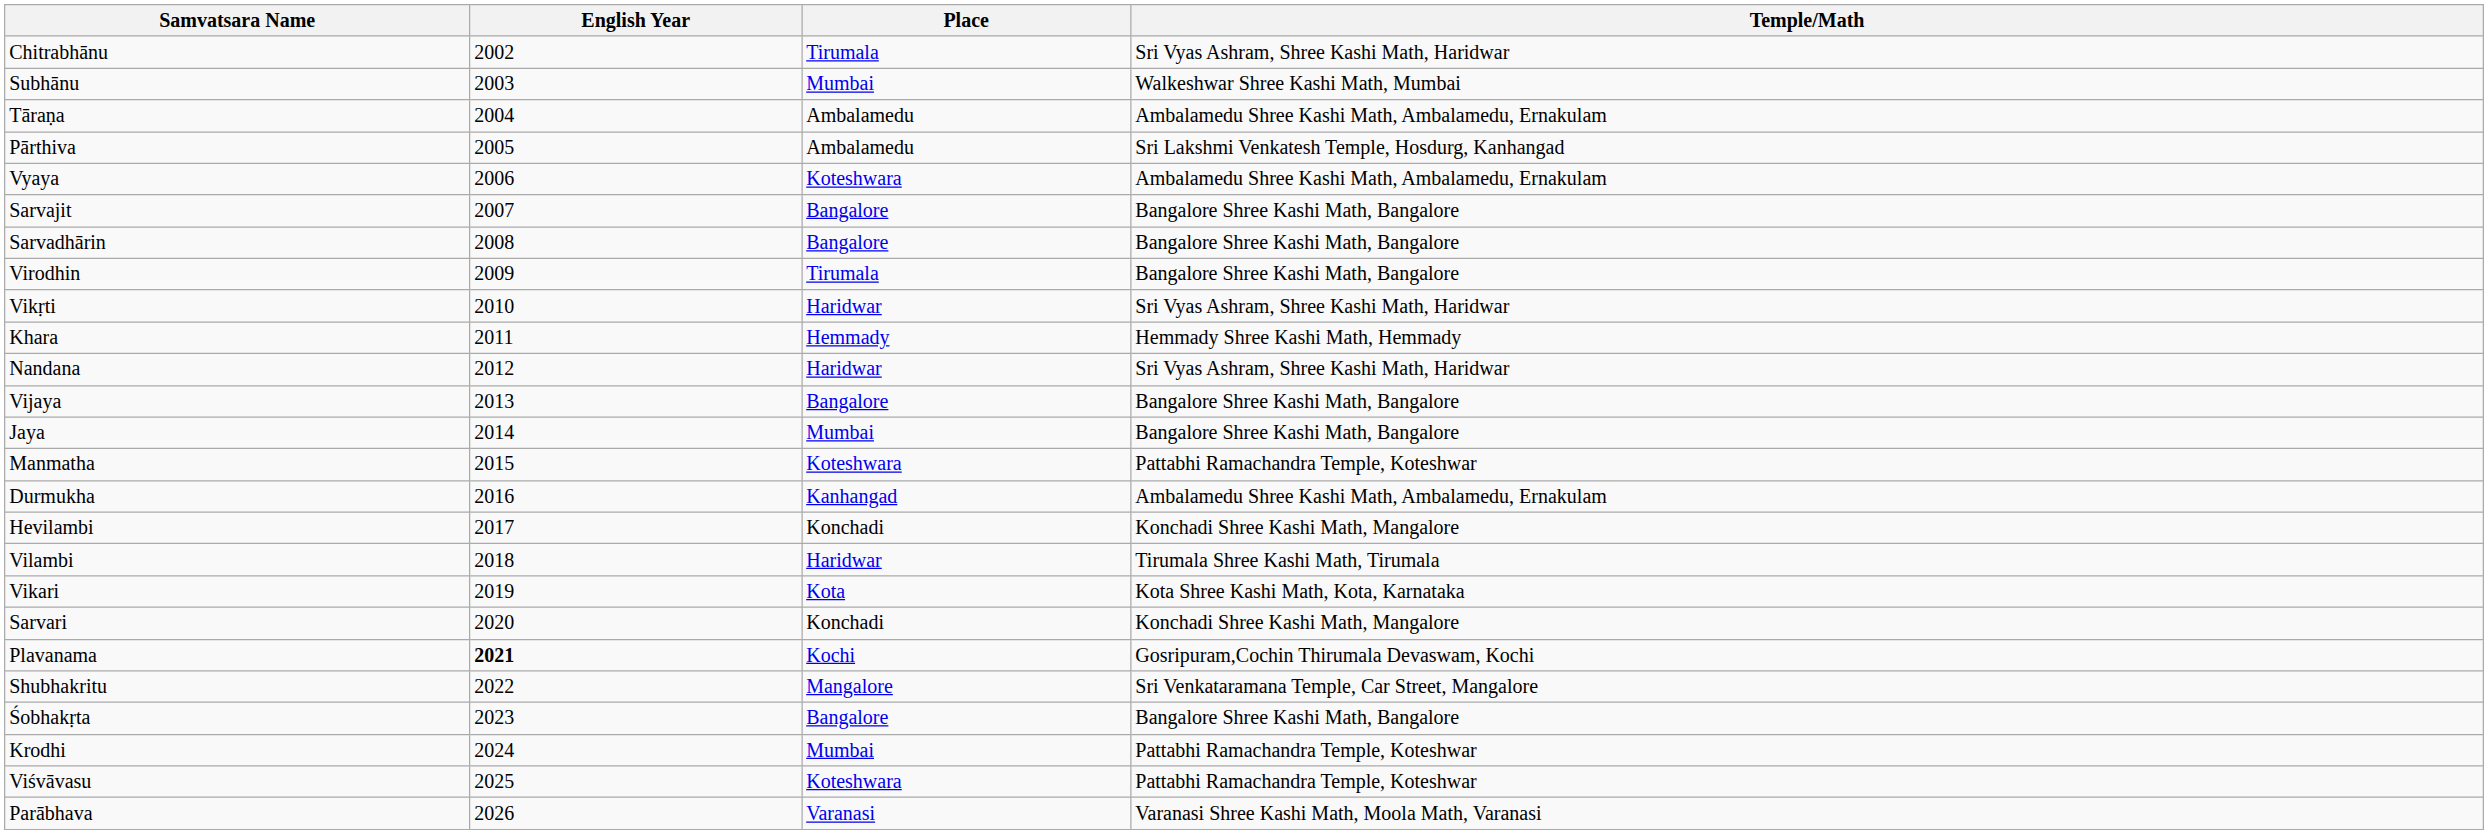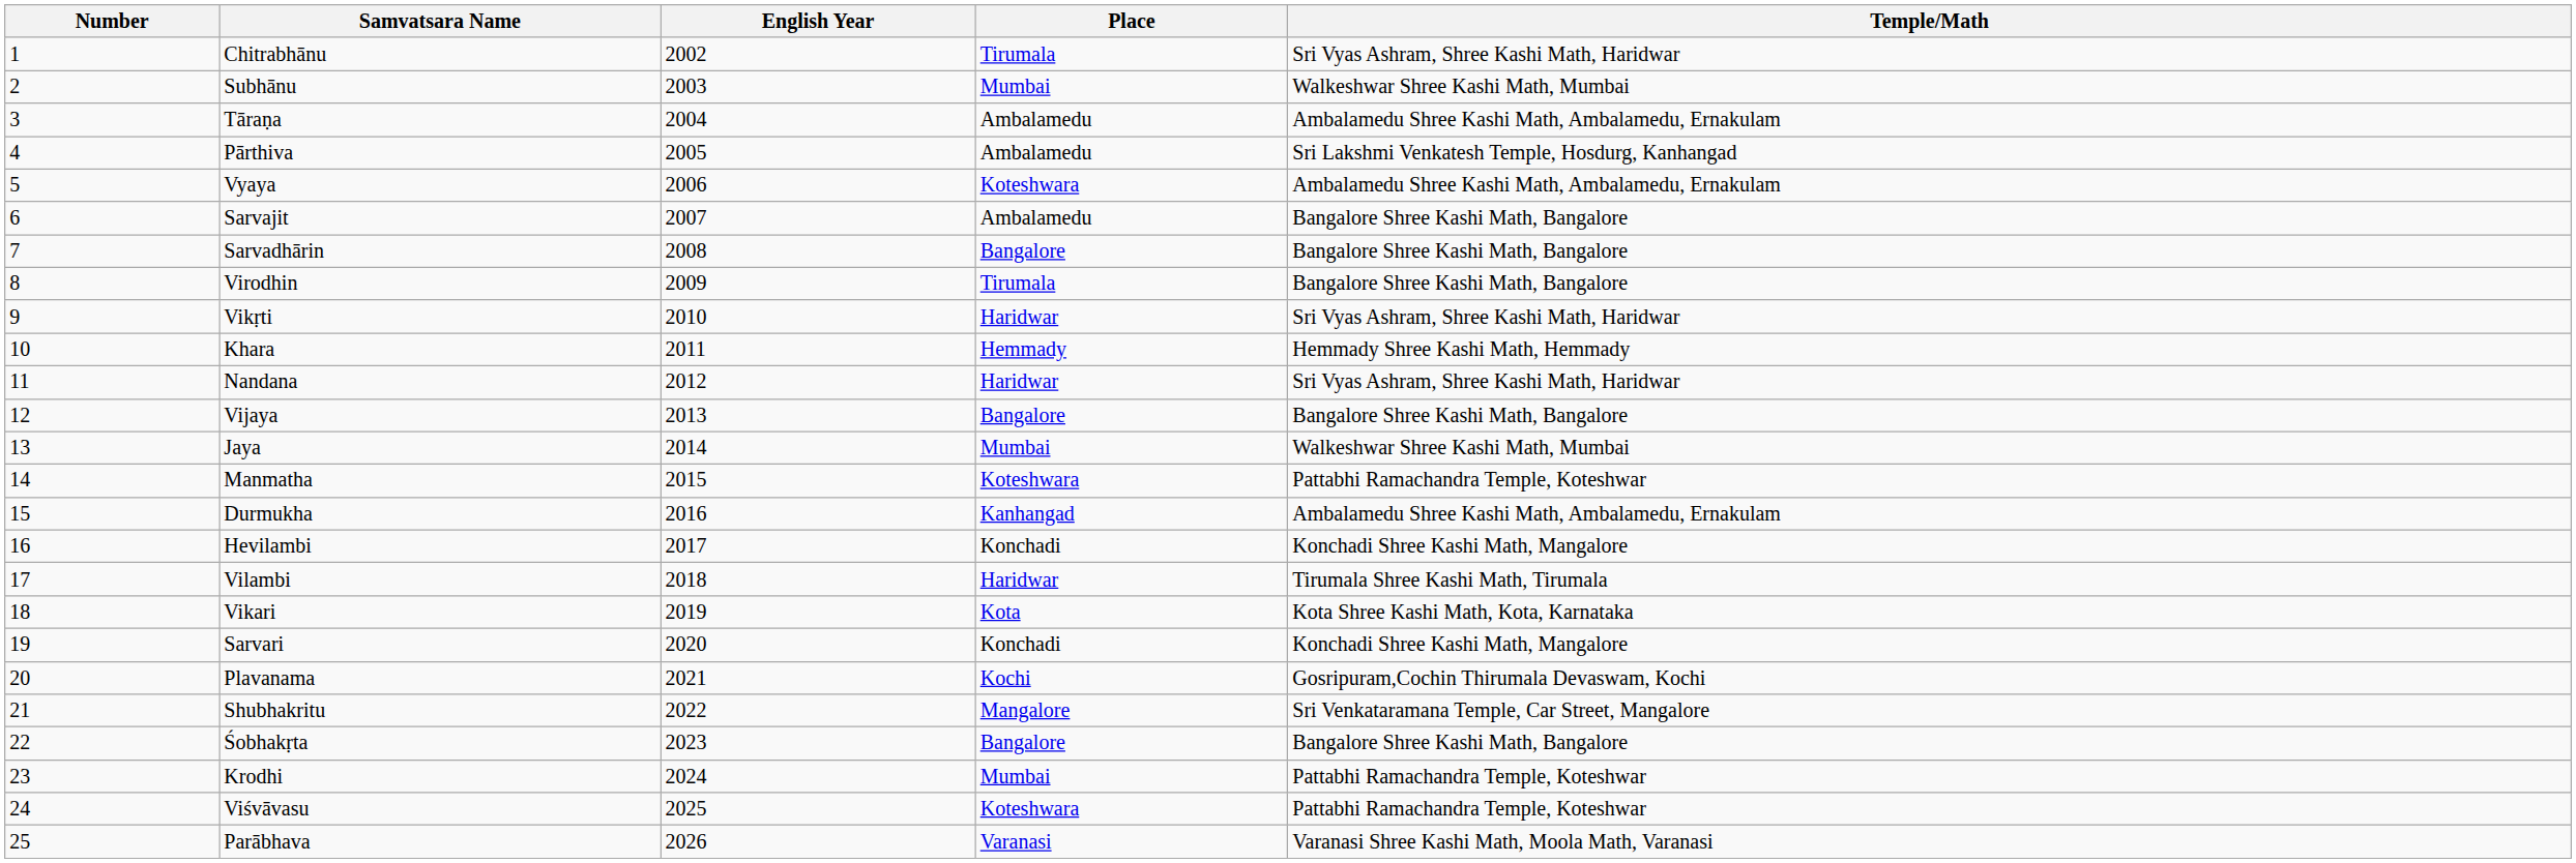 <table class="wikitable sortable"  width="100%">
 <tr>
+<th>Number</th>
 <th>Samvatsara Name</th>
 <th>English Year</th>
 <th>Place</th>
 <th>Temple/Math</th>
 </tr>
 <tr>
+<td>1</td>
 <td>Chitrabhānu</td>
 <td>2002</td>
 <td><a href='#'>Tirumala</a></td>
 <td>Sri Vyas Ashram, Shree Kashi Math, Haridwar</td>
 </tr>
 <tr>
+<td>2</td>
 <td>Subhānu</td>
 <td>2003</td>
 <td><a href='#'>Mumbai</a></td>
 <td>Walkeshwar Shree Kashi Math, Mumbai</td>
 </tr>
 <tr>
+<td>3</td>
 <td>Tāraṇa</td>
 <td>2004</td>
 <td>Ambalamedu</td>
 <td>Ambalamedu Shree Kashi Math, Ambalamedu, Ernakulam</td>
 </tr>
 <tr>
+<td>4</td>
 <td>Pārthiva</td>
 <td>2005</td>
 <td>Ambalamedu</td>
 <td>Sri Lakshmi Venkatesh Temple, Hosdurg, Kanhangad</td>
 </tr>
 <tr>
+<td>5</td>
 <td>Vyaya</td>
 <td>2006</td>
 <td><a href='#'>Koteshwara</a></td>
 <td>Ambalamedu Shree Kashi Math, Ambalamedu, Ernakulam</td>
 </tr>
 <tr>
+<td>6</td>
 <td>Sarvajit</td>
 <td>2007</td>
-<td><a href='#'>Bangalore</a></td>
+<td>Ambalamedu</td>
 <td>Bangalore Shree Kashi Math, Bangalore</td>
 </tr>
 <tr>
+<td>7</td>
 <td>Sarvadhārin</td>
 <td>2008</td>
 <td><a href='#'>Bangalore</a></td>
 <td>Bangalore Shree Kashi Math, Bangalore</td>
 </tr>
 <tr>
+<td>8</td>
 <td>Virodhin</td>
 <td>2009</td>
 <td><a href='#'>Tirumala</a></td>
 <td>Bangalore Shree Kashi Math, Bangalore</td>
 </tr>
 <tr>
+<td>9</td>
 <td>Vikṛti</td>
 <td>2010</td>
 <td><a href='#'>Haridwar</a></td>
 <td>Sri Vyas Ashram, Shree Kashi Math, Haridwar</td>
 </tr>
 <tr>
+<td>10</td>
 <td>Khara</td>
 <td>2011</td>
 <td><a href='#'>Hemmady</a></td>
 <td>Hemmady Shree Kashi Math, Hemmady</td>
 </tr>
 <tr>
+<td>11</td>
 <td>Nandana</td>
 <td>2012</td>
 <td><a href='#'>Haridwar</a></td>
 <td>Sri Vyas Ashram, Shree Kashi Math, Haridwar</td>
 </tr>
 <tr>
+<td>12</td>
 <td>Vijaya</td>
 <td>2013</td>
 <td><a href='#'>Bangalore</a></td>
 <td>Bangalore Shree Kashi Math, Bangalore</td>
 </tr>
 <tr>
+<td>13</td>
 <td>Jaya</td>
 <td>2014</td>
 <td><a href='#'>Mumbai</a></td>
-<td>Bangalore Shree Kashi Math, Bangalore</td>
+<td>Walkeshwar Shree Kashi Math, Mumbai</td>
 </tr>
 <tr>
+<td>14</td>
 <td>Manmatha</td>
 <td>2015</td>
 <td><a href='#'>Koteshwara</a></td>
 <td>Pattabhi Ramachandra Temple, Koteshwar</td>
 </tr>
 <tr>
+<td>15</td>
 <td>Durmukha</td>
 <td>2016</td>
 <td><a href='#'>Kanhangad</a></td>
 <td>Ambalamedu Shree Kashi Math, Ambalamedu, Ernakulam</td>
 </tr>
 <tr>
+<td>16</td>
 <td>Hevilambi</td>
 <td>2017</td>
 <td>Konchadi</td>
 <td>Konchadi Shree Kashi Math, Mangalore</td>
 </tr>
 <tr>
+<td>17</td>
 <td>Vilambi</td>
 <td>2018</td>
 <td><a href='#'>Haridwar</a></td>
 <td>Tirumala Shree Kashi Math, Tirumala</td>
 </tr>
 <tr>
+<td>18</td>
 <td>Vikari</td>
 <td>2019</td>
 <td><a href='#'>Kota</a></td>
 <td>Kota Shree Kashi Math, Kota, Karnataka</td>
 </tr>
 <tr>
+<td>19</td>
 <td>Sarvari</td>
 <td>2020</td>
 <td>Konchadi</td>
 <td>Konchadi Shree Kashi Math, Mangalore</td>
 </tr>
 <tr>
+<td>20</td>
 <td>Plavanama</td>
-<td><strong>2021</strong></td>
+<td>2021</td>
 <td><a href='#'>Kochi</a></td>
 <td>Gosripuram,Cochin Thirumala Devaswam, Kochi</td>
 </tr>
 <tr>
+<td>21</td>
 <td>Shubhakritu</td>
 <td>2022</td>
 <td><a href='#'>Mangalore</a></td>
 <td>Sri Venkataramana Temple, Car Street, Mangalore</td>
 </tr>
 <tr>
+<td>22</td>
 <td>Śobhakṛta</td>
 <td>2023</td>
 <td><a href='#'>Bangalore</a></td>
 <td>Bangalore Shree Kashi Math, Bangalore</td>
 </tr>
 <tr>
+<td>23</td>
 <td>Krodhi</td>
 <td>2024</td>
 <td><a href='#'>Mumbai</a></td>
 <td>Pattabhi Ramachandra Temple, Koteshwar</td>
 </tr>
 <tr>
+<td>24</td>
 <td>Viśvāvasu</td>
 <td>2025</td>
 <td><a href='#'>Koteshwara</a></td>
 <td>Pattabhi Ramachandra Temple, Koteshwar</td>
 </tr>
 <tr>
+<td>25</td>
 <td>Parābhava</td>
 <td>2026</td>
 <td><a href='#'>Varanasi</a></td>
 <td>Varanasi Shree Kashi Math, Moola Math, Varanasi</td>
 </tr>
 </table>
